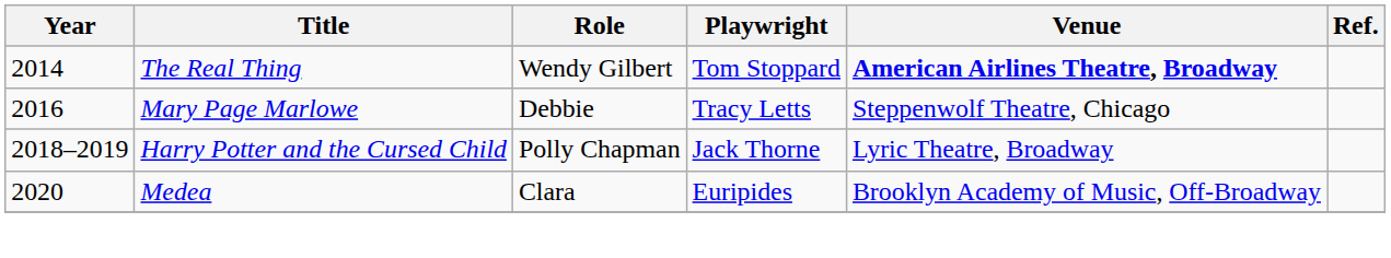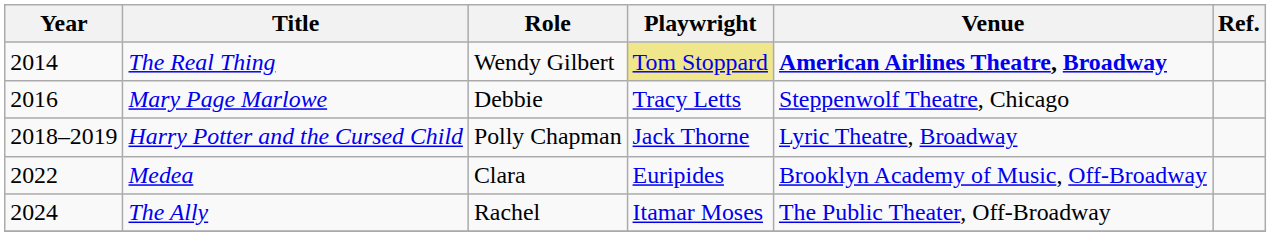 <table class="wikitable">
 <tr>
 <th>Year</th>
 <th>Title</th>
 <th>Role</th>
 <th>Playwright</th>
 <th>Venue</th>
 <th>Ref.</th>
 </tr>
 <tr>
 <td>2014</td>
 <td><em><a href='#'>The Real Thing</a></em></td>
 <td>Wendy Gilbert</td>
-<td><a href='#'>Tom Stoppard</a></td>
+<td style="background: khaki;"><a href='#'>Tom Stoppard</a></td>
 <td><strong><a href='#'>American Airlines Theatre</a>, <a href='#'>Broadway</a></strong></td>
 <td></td>
 </tr>
 <tr>
 <td>2016</td>
 <td><em><a href='#'>Mary Page Marlowe</a></em></td>
 <td>Debbie</td>
 <td><a href='#'>Tracy Letts</a></td>
 <td><a href='#'>Steppenwolf Theatre</a>, Chicago</td>
 <td></td>
 </tr>
 <tr>
 <td>2018–2019</td>
 <td><em><a href='#'>Harry Potter and the Cursed Child</a></em></td>
 <td>Polly Chapman</td>
 <td><a href='#'>Jack Thorne</a></td>
 <td><a href='#'>Lyric Theatre</a>, <a href='#'>Broadway</a></td>
 <td></td>
 </tr>
 <tr>
-<td>2020</td>
+<td>2022</td>
 <td><em><a href='#'>Medea</a></em></td>
 <td>Clara</td>
 <td><a href='#'>Euripides</a></td>
 <td><a href='#'>Brooklyn Academy of Music</a>, <a href='#'>Off-Broadway</a></td>
 <td></td>
 </tr>
 <tr>
+<td>2024</td>
+<td><em><a href='#'>The Ally</a></em></td>
+<td>Rachel</td>
+<td><a href='#'>Itamar Moses</a></td>
+<td><a href='#'>The Public Theater</a>, Off-Broadway</td>
+<td></td>
+</tr>
+<tr>
 </tr>
 </table>
